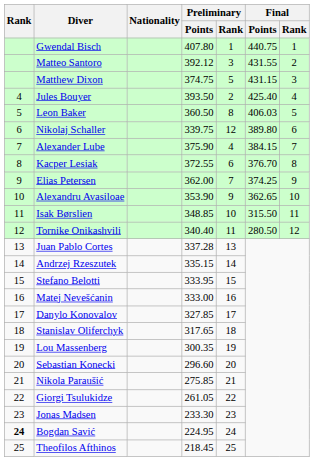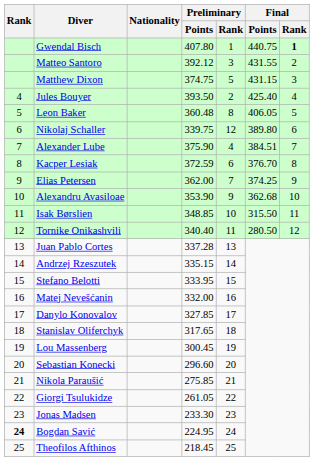 <table class="wikitable sortable" style="text-align:center">
 <tr>
 <th rowspan=2>Rank</th>
 <th rowspan=2>Diver</th>
 <th rowspan=2>Nationality</th>
 <th colspan=2>Preliminary</th>
 <th colspan=2>Final</th>
 </tr>
 <tr>
 <th>Points</th>
 <th>Rank</th>
 <th>Points</th>
 <th>Rank</th>
 </tr>
 <tr bgcolor=ccffcc>
 <td></td>
 <td align=left><a href='#'>Gwendal Bisch</a></td>
 <td align=left></td>
 <td>407.80</td>
 <td>1</td>
 <td>440.75</td>
-<td>1</td>
+<td><strong>1</strong></td>
 </tr>
 <tr bgcolor=ccffcc>
 <td></td>
 <td align=left><a href='#'>Matteo Santoro</a></td>
 <td align=left></td>
 <td>392.12</td>
 <td>3</td>
 <td>431.55</td>
 <td>2</td>
 </tr>
 <tr bgcolor=ccffcc>
 <td></td>
 <td align=left><a href='#'>Matthew Dixon</a></td>
 <td align=left></td>
 <td>374.75</td>
 <td>5</td>
 <td>431.15</td>
 <td>3</td>
 </tr>
 <tr bgcolor=ccffcc>
 <td>4</td>
 <td align=left><a href='#'>Jules Bouyer</a></td>
 <td align=left></td>
 <td>393.50</td>
 <td>2</td>
 <td>425.40</td>
 <td>4</td>
 </tr>
 <tr bgcolor=ccffcc>
 <td>5</td>
 <td align=left><a href='#'>Leon Baker</a></td>
 <td align=left></td>
-<td>360.50</td>
+<td>360.48</td>
 <td>8</td>
-<td>406.03</td>
+<td>406.05</td>
 <td>5</td>
 </tr>
 <tr bgcolor=ccffcc>
 <td>6</td>
 <td align=left><a href='#'>Nikolaj Schaller</a></td>
 <td align=left></td>
 <td>339.75</td>
 <td>12</td>
 <td>389.80</td>
 <td>6</td>
 </tr>
 <tr bgcolor=ccffcc>
 <td>7</td>
 <td align=left><a href='#'>Alexander Lube</a></td>
 <td align=left></td>
 <td>375.90</td>
 <td>4</td>
-<td>384.15</td>
+<td>384.51</td>
 <td>7</td>
 </tr>
 <tr bgcolor=ccffcc>
 <td>8</td>
 <td align=left><a href='#'>Kacper Lesiak</a></td>
 <td align=left></td>
-<td>372.55</td>
+<td>372.59</td>
 <td>6</td>
 <td>376.70</td>
 <td>8</td>
 </tr>
 <tr bgcolor=ccffcc>
 <td>9</td>
 <td align=left><a href='#'>Elias Petersen</a></td>
 <td align=left></td>
 <td>362.00</td>
 <td>7</td>
 <td>374.25</td>
 <td>9</td>
 </tr>
 <tr bgcolor=ccffcc>
 <td>10</td>
 <td align=left><a href='#'>Alexandru Avasiloae</a></td>
 <td align=left></td>
 <td>353.90</td>
 <td>9</td>
-<td>362.65</td>
+<td>362.68</td>
 <td>10</td>
 </tr>
 <tr bgcolor=ccffcc>
 <td>11</td>
 <td align=left><a href='#'>Isak Børslien</a></td>
 <td align=left></td>
 <td>348.85</td>
 <td>10</td>
 <td>315.50</td>
 <td>11</td>
 </tr>
 <tr bgcolor=ccffcc>
 <td>12</td>
 <td align=left><a href='#'>Tornike Onikashvili</a></td>
 <td align=left></td>
 <td>340.40</td>
 <td>11</td>
 <td>280.50</td>
 <td>12</td>
 </tr>
 <tr>
 <td>13</td>
 <td align=left><a href='#'>Juan Pablo Cortes</a></td>
 <td align=left></td>
 <td>337.28</td>
 <td>13</td>
 <td colspan=2 rowspan=13></td>
 </tr>
 <tr>
 <td>14</td>
 <td align=left><a href='#'>Andrzej Rzeszutek</a></td>
 <td align=left></td>
 <td>335.15</td>
 <td>14</td>
 </tr>
 <tr>
 <td>15</td>
 <td align=left><a href='#'>Stefano Belotti</a></td>
 <td align=left></td>
 <td>333.95</td>
 <td>15</td>
 </tr>
 <tr>
 <td>16</td>
 <td align=left><a href='#'>Matej Nevešćanin</a></td>
 <td align=left></td>
-<td>333.00</td>
+<td>332.00</td>
 <td>16</td>
 </tr>
 <tr>
 <td>17</td>
 <td align=left><a href='#'>Danylo Konovalov</a></td>
 <td align=left></td>
 <td>327.85</td>
 <td>17</td>
 </tr>
 <tr>
 <td>18</td>
 <td align=left><a href='#'>Stanislav Oliferchyk</a></td>
 <td align=left></td>
 <td>317.65</td>
 <td>18</td>
 </tr>
 <tr>
 <td>19</td>
 <td align=left><a href='#'>Lou Massenberg</a></td>
 <td align=left></td>
-<td>300.35</td>
+<td>300.45</td>
 <td>19</td>
 </tr>
 <tr>
 <td>20</td>
 <td align=left><a href='#'>Sebastian Konecki</a></td>
 <td align=left></td>
 <td>296.60</td>
 <td>20</td>
 </tr>
 <tr>
 <td>21</td>
 <td align=left><a href='#'>Nikola Paraušić</a></td>
 <td align=left></td>
 <td>275.85</td>
 <td>21</td>
 </tr>
 <tr>
 <td>22</td>
 <td align=left><a href='#'>Giorgi Tsulukidze</a></td>
 <td align=left></td>
 <td>261.05</td>
 <td>22</td>
 </tr>
 <tr>
 <td>23</td>
 <td align=left><a href='#'>Jonas Madsen</a></td>
 <td align=left></td>
 <td>233.30</td>
 <td>23</td>
 </tr>
 <tr>
 <td><strong>24</strong></td>
 <td align=left><a href='#'>Bogdan Savić</a></td>
 <td align=left></td>
 <td>224.95</td>
 <td>24</td>
 </tr>
 <tr>
 <td>25</td>
 <td align=left><a href='#'>Theofilos Afthinos</a></td>
 <td align=left></td>
 <td>218.45</td>
 <td>25</td>
 </tr>
 </table>
